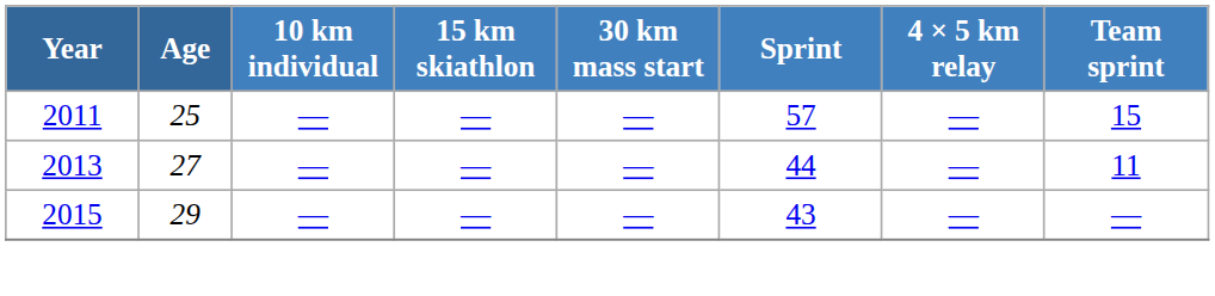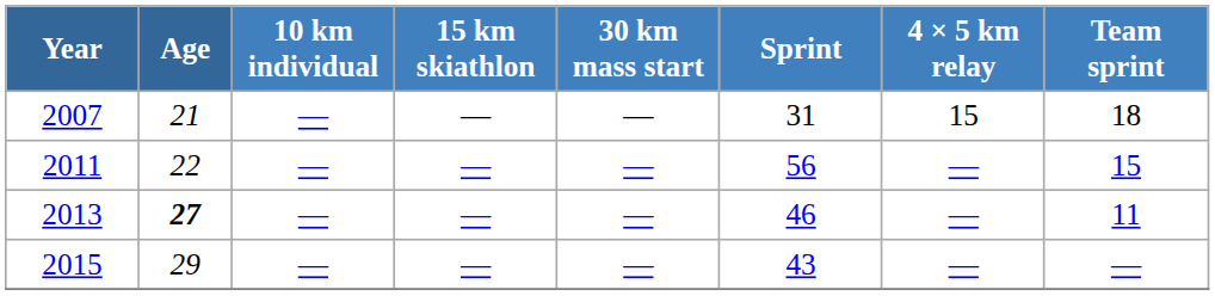 <table class="wikitable" style="font-size:95%; text-align:center; border:grey solid 1px; border-collapse:collapse; background:#ffffff;">
 <tr>
 <th style="background-color:#369; color:white; width:60px;"> Year </th>
 <th style="background-color:#369; color:white; width:40px;"> Age </th>
 <th style="background-color:#4180be; color:white; width:75px;"> 10 km <br>individual</th>
 <th style="background-color:#4180be; color:white; width:75px;"> 15 km <br> skiathlon </th>
 <th style="background-color:#4180be; color:white; width:75px;"> 30 km <br>mass start</th>
 <th style="background-color:#4180be; color:white; width:75px;"> Sprint </th>
 <th style="background-color:#4180be; color:white; width:75px;"> 4 × 5 km <br> relay </th>
 <th style="background-color:#4180be; color:white; width:75px;"> Team <br> sprint </th>
 </tr>
 <tr>
+<td><a href='#'>2007</a></td>
+<td><em>21</em></td>
+<td><a href='#'>—</a></td>
+<td>—</td>
+<td>—</td>
+<td>31</td>
+<td>15</td>
+<td>18</td>
+</tr>
+<tr>
 <td><a href='#'>2011</a></td>
-<td><em>25</em></td>
+<td><em>22</em></td>
 <td><a href='#'>—</a></td>
 <td><a href='#'>—</a></td>
 <td><a href='#'>—</a></td>
-<td><a href='#'>57</a></td>
+<td><a href='#'>56</a></td>
 <td><a href='#'>—</a></td>
 <td><a href='#'>15</a></td>
 </tr>
 <tr>
 <td><a href='#'>2013</a></td>
-<td><em>27</em></td>
+<td><strong><em>27</em></strong></td>
 <td><a href='#'>—</a></td>
 <td><a href='#'>—</a></td>
 <td><a href='#'>—</a></td>
-<td><a href='#'>44</a></td>
+<td><a href='#'>46</a></td>
 <td><a href='#'>—</a></td>
 <td><a href='#'>11</a></td>
 </tr>
 <tr>
 <td><a href='#'>2015</a></td>
 <td><em>29</em></td>
 <td><a href='#'>—</a></td>
 <td><a href='#'>—</a></td>
 <td><a href='#'>—</a></td>
 <td><a href='#'>43</a></td>
 <td><a href='#'>—</a></td>
 <td><a href='#'>—</a></td>
 </tr>
 <tr>
 </tr>
 </table>
